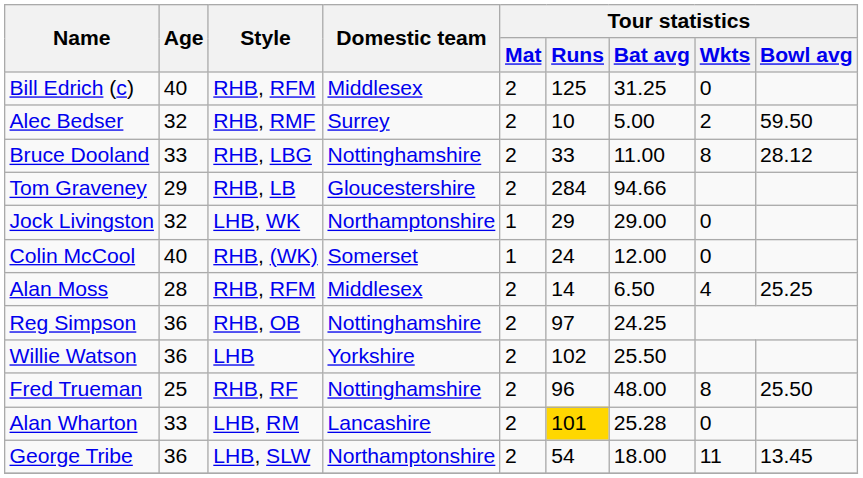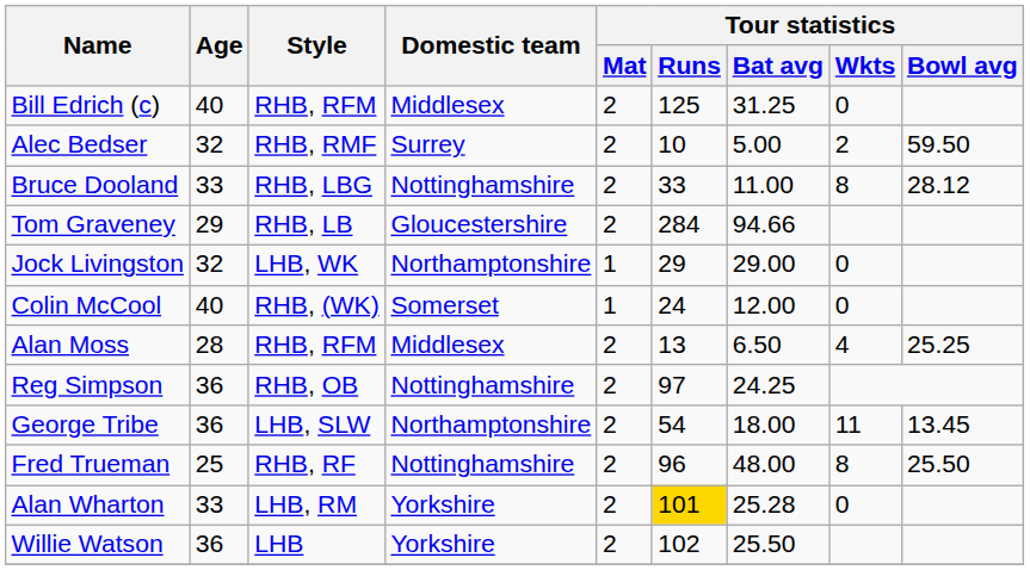 <table class="wikitable">
 <tr>
 <th rowspan="2">Name</th>
 <th rowspan="2">Age</th>
 <th rowspan="2">Style</th>
 <th rowspan="2">Domestic team</th>
 <th colspan="5">Tour statistics</th>
 </tr>
 <tr>
 <th><a href='#'>Mat</a></th>
 <th><a href='#'>Runs</a></th>
 <th><a href='#'>Bat avg</a></th>
 <th><a href='#'>Wkts</a></th>
 <th><a href='#'>Bowl avg</a></th>
 </tr>
 <tr>
 <td><a href='#'>Bill Edrich</a> (<a href='#'>c</a>)</td>
 <td>40</td>
 <td><a href='#'>RHB</a>, <a href='#'>RFM</a></td>
 <td><a href='#'>Middlesex</a></td>
 <td>2</td>
 <td>125</td>
 <td>31.25</td>
 <td>0</td>
 <td></td>
 </tr>
 <tr>
 <td><a href='#'>Alec Bedser</a></td>
 <td>32</td>
 <td><a href='#'>RHB</a>, <a href='#'>RMF</a></td>
 <td><a href='#'>Surrey</a></td>
 <td>2</td>
 <td>10</td>
 <td>5.00</td>
 <td>2</td>
 <td>59.50</td>
 </tr>
 <tr>
 <td><a href='#'>Bruce Dooland</a></td>
 <td>33</td>
 <td><a href='#'>RHB</a>, <a href='#'>LBG</a></td>
 <td><a href='#'>Nottinghamshire</a></td>
 <td>2</td>
 <td>33</td>
 <td>11.00</td>
 <td>8</td>
 <td>28.12</td>
 </tr>
 <tr>
 <td><a href='#'>Tom Graveney</a></td>
 <td>29</td>
 <td><a href='#'>RHB</a>, <a href='#'>LB</a></td>
 <td><a href='#'>Gloucestershire</a></td>
 <td>2</td>
 <td>284</td>
 <td>94.66</td>
 <td></td>
 </tr>
 <tr>
 <td><a href='#'>Jock Livingston</a></td>
 <td>32</td>
 <td><a href='#'>LHB</a>, <a href='#'>WK</a></td>
 <td><a href='#'>Northamptonshire</a></td>
 <td>1</td>
 <td>29</td>
 <td>29.00</td>
 <td>0</td>
 <td></td>
 </tr>
 <tr>
 <td><a href='#'>Colin McCool</a></td>
 <td>40</td>
 <td><a href='#'>RHB</a>, <a href='#'>(WK)</a></td>
 <td><a href='#'>Somerset</a></td>
 <td>1</td>
 <td>24</td>
 <td>12.00</td>
 <td>0</td>
 <td></td>
 </tr>
 <tr>
 <td><a href='#'>Alan Moss</a></td>
 <td>28</td>
 <td><a href='#'>RHB</a>, <a href='#'>RFM</a></td>
 <td><a href='#'>Middlesex</a></td>
 <td>2</td>
-<td>14</td>
+<td>13</td>
 <td>6.50</td>
 <td>4</td>
 <td>25.25</td>
 </tr>
 <tr>
 <td><a href='#'>Reg Simpson</a></td>
 <td>36</td>
 <td><a href='#'>RHB</a>, <a href='#'>OB</a></td>
 <td><a href='#'>Nottinghamshire</a></td>
 <td>2</td>
 <td>97</td>
 <td>24.25</td>
 </tr>
 <tr>
-<td><a href='#'>Willie Watson</a></td>
+<td><a href='#'>George Tribe</a></td>
 <td>36</td>
-<td><a href='#'>LHB</a></td>
-<td><a href='#'>Yorkshire</a></td>
+<td><a href='#'>LHB</a>, <a href='#'>SLW</a></td>
+<td><a href='#'>Northamptonshire</a></td>
 <td>2</td>
-<td>102</td>
-<td>25.50</td>
-<td></td>
-<td></td>
+<td>54</td>
+<td>18.00</td>
+<td>11</td>
+<td>13.45</td>
 </tr>
 <tr>
 <td><a href='#'>Fred Trueman</a></td>
 <td>25</td>
 <td><a href='#'>RHB</a>, <a href='#'>RF</a></td>
 <td><a href='#'>Nottinghamshire</a></td>
 <td>2</td>
 <td>96</td>
 <td>48.00</td>
 <td>8</td>
 <td>25.50</td>
 </tr>
 <tr>
 <td><a href='#'>Alan Wharton</a></td>
 <td>33</td>
 <td><a href='#'>LHB</a>, <a href='#'>RM</a></td>
-<td><a href='#'>Lancashire</a></td>
+<td><a href='#'>Yorkshire</a></td>
 <td>2</td>
 <td style="background: gold;">101</td>
 <td>25.28</td>
 <td>0</td>
 <td></td>
 </tr>
 <tr>
-<td><a href='#'>George Tribe</a></td>
+<td><a href='#'>Willie Watson</a></td>
 <td>36</td>
-<td><a href='#'>LHB</a>, <a href='#'>SLW</a></td>
-<td><a href='#'>Northamptonshire</a></td>
+<td><a href='#'>LHB</a></td>
+<td><a href='#'>Yorkshire</a></td>
 <td>2</td>
-<td>54</td>
-<td>18.00</td>
-<td>11</td>
-<td>13.45</td>
+<td>102</td>
+<td>25.50</td>
+<td></td>
+<td></td>
 </tr>
 <tr>
 </tr>
 </table>
